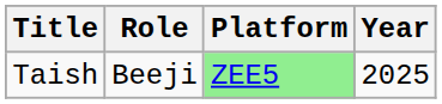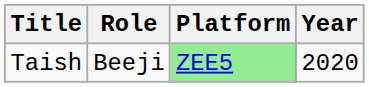 <table class="wikitable">
 <tr>
 <th>Title</th>
 <th>Role</th>
 <th>Platform</th>
 <th>Year</th>
 </tr>
 <tr>
 <td>Taish</td>
 <td>Beeji</td>
 <td style="background: lightgreen;"><a href='#'>ZEE5</a></td>
-<td>2025</td>
+<td>2020</td>
 </tr>
 </table>
